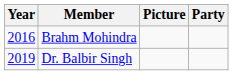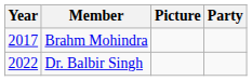 <table class="wikitable sortable">
 <tr>
 <th>Year</th>
 <th>Member</th>
 <th>Picture</th>
 <th colspan="2">Party</th>
 </tr>
 <tr>
-<td><a href='#'>2016</a></td>
+<td><a href='#'>2017</a></td>
 <td><a href='#'>Brahm Mohindra</a></td>
 <td></td>
 <td></td>
 </tr>
 <tr>
-<td><a href='#'>2019</a></td>
+<td><a href='#'>2022</a></td>
 <td><a href='#'>Dr. Balbir Singh</a></td>
 <td></td>
 <td></td>
 </tr>
 </table>
